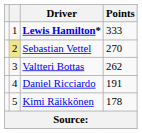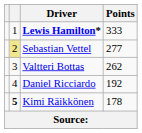 <table class="wikitable" style="font-size: 85%;">
 <tr>
 <th></th>
 <th></th>
 <th>Driver</th>
 <th>Points</th>
 </tr>
 <tr>
 <td align="left"></td>
 <td align="center">1</td>
 <td> <strong><a href='#'>Lewis Hamilton</a>*</strong></td>
 <td align="left">333</td>
 </tr>
 <tr>
 <td align="left"></td>
 <td align="center" style="background: khaki;">2</td>
 <td> <a href='#'>Sebastian Vettel</a></td>
-<td align="left">270</td>
+<td align="left">277</td>
 </tr>
 <tr>
 <td align="left"></td>
 <td align="center">3</td>
 <td> <a href='#'>Valtteri Bottas</a></td>
 <td align="left">262</td>
 </tr>
 <tr>
 <td align="left"></td>
 <td align="center">4</td>
 <td> <a href='#'>Daniel Ricciardo</a></td>
-<td align="left">191</td>
+<td align="left">192</td>
 </tr>
 <tr>
 <td align="left"></td>
-<td align="center">5</td>
+<td align="center"><strong>5</strong></td>
 <td> <a href='#'>Kimi Räikkönen</a></td>
 <td align="left">178</td>
 </tr>
 <tr>
 <th colspan=4>Source:</th>
 </tr>
 </table>
